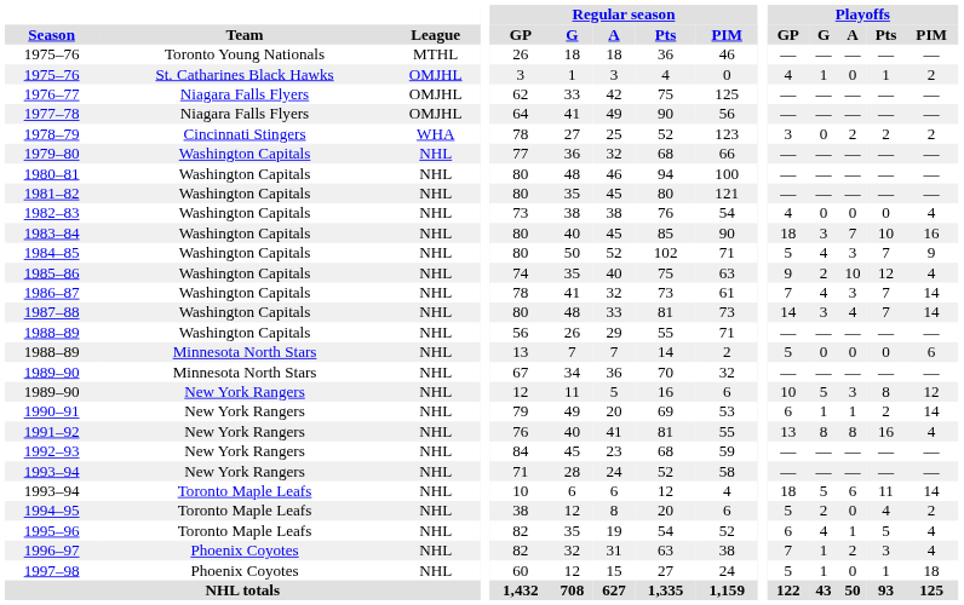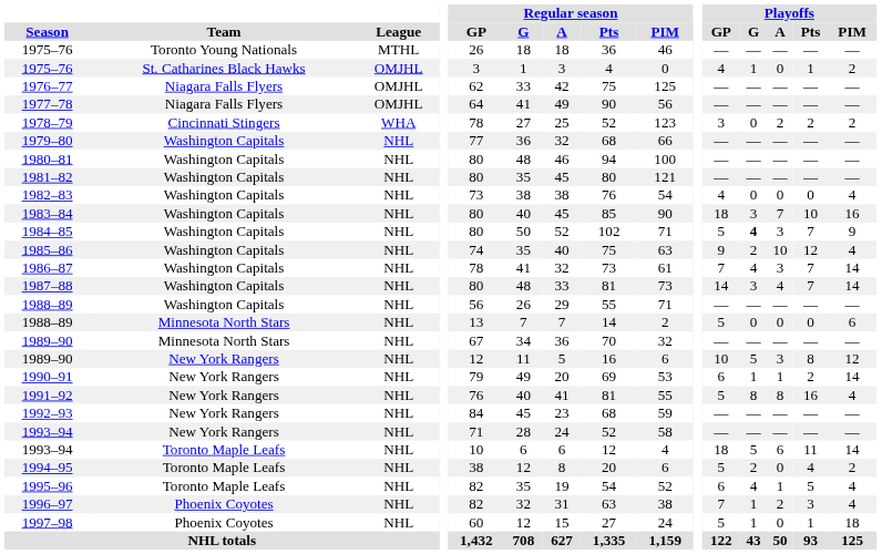 <table border="0" cellpadding="1" cellspacing="0" style="text-align:center; width:60em">
 <tr bgcolor="#e0e0e0">
 <th colspan="3" bgcolor="#ffffff"> </th>
 <th rowspan="99" bgcolor="#ffffff"> </th>
 <th colspan="5"><a href='#'>Regular season</a></th>
 <th rowspan="99" bgcolor="#ffffff"> </th>
 <th colspan="5"><a href='#'>Playoffs</a></th>
 </tr>
 <tr bgcolor="#e0e0e0">
 <th><a href='#'>Season</a></th>
 <th>Team</th>
 <th>League</th>
 <th>GP</th>
 <th><a href='#'>G</a></th>
 <th><a href='#'>A</a></th>
 <th><a href='#'>Pts</a></th>
 <th><a href='#'>PIM</a></th>
 <th>GP</th>
 <th>G</th>
 <th>A</th>
 <th>Pts</th>
 <th>PIM</th>
 </tr>
 <tr>
 <td>1975–76</td>
 <td>Toronto Young Nationals</td>
 <td>MTHL</td>
 <td>26</td>
 <td>18</td>
 <td>18</td>
 <td>36</td>
 <td>46</td>
 <td>—</td>
 <td>—</td>
 <td>—</td>
 <td>—</td>
 <td>—</td>
 </tr>
 <tr bgcolor="#f0f0f0">
 <td><a href='#'>1975–76</a></td>
 <td><a href='#'>St. Catharines Black Hawks</a></td>
 <td><a href='#'>OMJHL</a></td>
 <td>3</td>
 <td>1</td>
 <td>3</td>
 <td>4</td>
 <td>0</td>
 <td>4</td>
 <td>1</td>
 <td>0</td>
 <td>1</td>
 <td>2</td>
 </tr>
 <tr>
 <td><a href='#'>1976–77</a></td>
 <td><a href='#'>Niagara Falls Flyers</a></td>
 <td>OMJHL</td>
 <td>62</td>
 <td>33</td>
 <td>42</td>
 <td>75</td>
 <td>125</td>
 <td>—</td>
 <td>—</td>
 <td>—</td>
 <td>—</td>
 <td>—</td>
 </tr>
 <tr bgcolor="#f0f0f0">
 <td><a href='#'>1977–78</a></td>
 <td>Niagara Falls Flyers</td>
 <td>OMJHL</td>
 <td>64</td>
 <td>41</td>
 <td>49</td>
 <td>90</td>
 <td>56</td>
 <td>—</td>
 <td>—</td>
 <td>—</td>
 <td>—</td>
 <td>—</td>
 </tr>
 <tr>
 <td><a href='#'>1978–79</a></td>
 <td><a href='#'>Cincinnati Stingers</a></td>
 <td><a href='#'>WHA</a></td>
 <td>78</td>
 <td>27</td>
 <td>25</td>
 <td>52</td>
 <td>123</td>
 <td>3</td>
 <td>0</td>
 <td>2</td>
 <td>2</td>
 <td>2</td>
 </tr>
 <tr bgcolor="#f0f0f0">
 <td><a href='#'>1979–80</a></td>
 <td><a href='#'>Washington Capitals</a></td>
 <td><a href='#'>NHL</a></td>
 <td>77</td>
 <td>36</td>
 <td>32</td>
 <td>68</td>
 <td>66</td>
 <td>—</td>
 <td>—</td>
 <td>—</td>
 <td>—</td>
 <td>—</td>
 </tr>
 <tr>
 <td><a href='#'>1980–81</a></td>
 <td>Washington Capitals</td>
 <td>NHL</td>
 <td>80</td>
 <td>48</td>
 <td>46</td>
 <td>94</td>
 <td>100</td>
 <td>—</td>
 <td>—</td>
 <td>—</td>
 <td>—</td>
 <td>—</td>
 </tr>
 <tr bgcolor="#f0f0f0">
 <td><a href='#'>1981–82</a></td>
 <td>Washington Capitals</td>
 <td>NHL</td>
 <td>80</td>
 <td>35</td>
 <td>45</td>
 <td>80</td>
 <td>121</td>
 <td>—</td>
 <td>—</td>
 <td>—</td>
 <td>—</td>
 <td>—</td>
 </tr>
 <tr>
 <td><a href='#'>1982–83</a></td>
 <td>Washington Capitals</td>
 <td>NHL</td>
 <td>73</td>
 <td>38</td>
 <td>38</td>
 <td>76</td>
 <td>54</td>
 <td>4</td>
 <td>0</td>
 <td>0</td>
 <td>0</td>
 <td>4</td>
 </tr>
 <tr bgcolor="#f0f0f0">
 <td><a href='#'>1983–84</a></td>
 <td>Washington Capitals</td>
 <td>NHL</td>
 <td>80</td>
 <td>40</td>
 <td>45</td>
 <td>85</td>
 <td>90</td>
 <td>18</td>
 <td>3</td>
 <td>7</td>
 <td>10</td>
 <td>16</td>
 </tr>
 <tr>
 <td><a href='#'>1984–85</a></td>
 <td>Washington Capitals</td>
 <td>NHL</td>
 <td>80</td>
 <td>50</td>
 <td>52</td>
 <td>102</td>
 <td>71</td>
 <td>5</td>
-<td>4</td>
+<td><strong>4</strong></td>
 <td>3</td>
 <td>7</td>
 <td>9</td>
 </tr>
 <tr bgcolor="#f0f0f0">
 <td><a href='#'>1985–86</a></td>
 <td>Washington Capitals</td>
 <td>NHL</td>
 <td>74</td>
 <td>35</td>
 <td>40</td>
 <td>75</td>
 <td>63</td>
 <td>9</td>
 <td>2</td>
 <td>10</td>
 <td>12</td>
 <td>4</td>
 </tr>
 <tr>
 <td><a href='#'>1986–87</a></td>
 <td>Washington Capitals</td>
 <td>NHL</td>
 <td>78</td>
 <td>41</td>
 <td>32</td>
 <td>73</td>
 <td>61</td>
 <td>7</td>
 <td>4</td>
 <td>3</td>
 <td>7</td>
 <td>14</td>
 </tr>
 <tr bgcolor="#f0f0f0">
 <td><a href='#'>1987–88</a></td>
 <td>Washington Capitals</td>
 <td>NHL</td>
 <td>80</td>
 <td>48</td>
 <td>33</td>
 <td>81</td>
 <td>73</td>
 <td>14</td>
 <td>3</td>
 <td>4</td>
 <td>7</td>
 <td>14</td>
 </tr>
 <tr>
 <td><a href='#'>1988–89</a></td>
 <td>Washington Capitals</td>
 <td>NHL</td>
 <td>56</td>
 <td>26</td>
 <td>29</td>
 <td>55</td>
 <td>71</td>
 <td>—</td>
 <td>—</td>
 <td>—</td>
 <td>—</td>
 <td>—</td>
 </tr>
 <tr bgcolor="#f0f0f0">
 <td>1988–89</td>
 <td><a href='#'>Minnesota North Stars</a></td>
 <td>NHL</td>
 <td>13</td>
 <td>7</td>
 <td>7</td>
 <td>14</td>
 <td>2</td>
 <td>5</td>
 <td>0</td>
 <td>0</td>
 <td>0</td>
 <td>6</td>
 </tr>
 <tr>
 <td><a href='#'>1989–90</a></td>
 <td>Minnesota North Stars</td>
 <td>NHL</td>
 <td>67</td>
 <td>34</td>
 <td>36</td>
 <td>70</td>
 <td>32</td>
 <td>—</td>
 <td>—</td>
 <td>—</td>
 <td>—</td>
 <td>—</td>
 </tr>
 <tr bgcolor="#f0f0f0">
 <td>1989–90</td>
 <td><a href='#'>New York Rangers</a></td>
 <td>NHL</td>
 <td>12</td>
 <td>11</td>
 <td>5</td>
 <td>16</td>
 <td>6</td>
 <td>10</td>
 <td>5</td>
 <td>3</td>
 <td>8</td>
 <td>12</td>
 </tr>
 <tr>
 <td><a href='#'>1990–91</a></td>
 <td>New York Rangers</td>
 <td>NHL</td>
 <td>79</td>
 <td>49</td>
 <td>20</td>
 <td>69</td>
 <td>53</td>
 <td>6</td>
 <td>1</td>
 <td>1</td>
 <td>2</td>
 <td>14</td>
 </tr>
 <tr bgcolor="#f0f0f0">
 <td><a href='#'>1991–92</a></td>
 <td>New York Rangers</td>
 <td>NHL</td>
 <td>76</td>
 <td>40</td>
 <td>41</td>
 <td>81</td>
 <td>55</td>
-<td>13</td>
+<td>5</td>
 <td>8</td>
 <td>8</td>
 <td>16</td>
 <td>4</td>
 </tr>
 <tr>
 <td><a href='#'>1992–93</a></td>
 <td>New York Rangers</td>
 <td>NHL</td>
 <td>84</td>
 <td>45</td>
 <td>23</td>
 <td>68</td>
 <td>59</td>
 <td>—</td>
 <td>—</td>
 <td>—</td>
 <td>—</td>
 <td>—</td>
 </tr>
 <tr bgcolor="#f0f0f0">
 <td><a href='#'>1993–94</a></td>
 <td>New York Rangers</td>
 <td>NHL</td>
 <td>71</td>
 <td>28</td>
 <td>24</td>
 <td>52</td>
 <td>58</td>
 <td>—</td>
 <td>—</td>
 <td>—</td>
 <td>—</td>
 <td>—</td>
 </tr>
 <tr>
 <td>1993–94</td>
 <td><a href='#'>Toronto Maple Leafs</a></td>
 <td>NHL</td>
 <td>10</td>
 <td>6</td>
 <td>6</td>
 <td>12</td>
 <td>4</td>
 <td>18</td>
 <td>5</td>
 <td>6</td>
 <td>11</td>
 <td>14</td>
 </tr>
 <tr bgcolor="#f0f0f0">
 <td><a href='#'>1994–95</a></td>
 <td>Toronto Maple Leafs</td>
 <td>NHL</td>
 <td>38</td>
 <td>12</td>
 <td>8</td>
 <td>20</td>
 <td>6</td>
 <td>5</td>
 <td>2</td>
 <td>0</td>
 <td>4</td>
 <td>2</td>
 </tr>
 <tr>
 <td><a href='#'>1995–96</a></td>
 <td>Toronto Maple Leafs</td>
 <td>NHL</td>
 <td>82</td>
 <td>35</td>
 <td>19</td>
 <td>54</td>
 <td>52</td>
 <td>6</td>
 <td>4</td>
 <td>1</td>
 <td>5</td>
 <td>4</td>
 </tr>
 <tr bgcolor="#f0f0f0">
 <td><a href='#'>1996–97</a></td>
 <td><a href='#'>Phoenix Coyotes</a></td>
 <td>NHL</td>
 <td>82</td>
 <td>32</td>
 <td>31</td>
 <td>63</td>
 <td>38</td>
 <td>7</td>
 <td>1</td>
 <td>2</td>
 <td>3</td>
 <td>4</td>
 </tr>
 <tr>
 <td><a href='#'>1997–98</a></td>
 <td>Phoenix Coyotes</td>
 <td>NHL</td>
 <td>60</td>
 <td>12</td>
 <td>15</td>
 <td>27</td>
 <td>24</td>
 <td>5</td>
 <td>1</td>
 <td>0</td>
 <td>1</td>
 <td>18</td>
 </tr>
 <tr bgcolor="#e0e0e0">
 <th colspan="3">NHL totals</th>
 <th>1,432</th>
 <th>708</th>
 <th>627</th>
 <th>1,335</th>
 <th>1,159</th>
 <th>122</th>
 <th>43</th>
 <th>50</th>
 <th>93</th>
 <th>125</th>
 </tr>
 </table>
